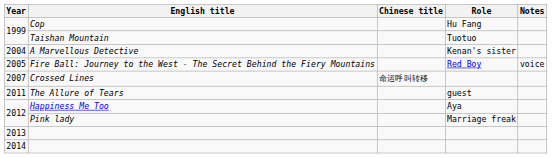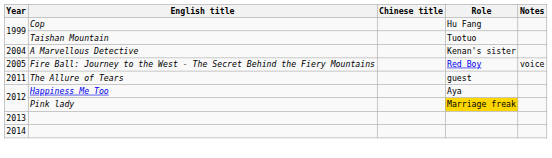 <table class="wikitable sortable">
 <tr>
 <th>Year</th>
 <th>English title</th>
 <th>Chinese title</th>
 <th>Role</th>
 <th>Notes</th>
 </tr>
 <tr>
 <td rowspan="2">1999</td>
 <td><em>Cop</em></td>
 <td></td>
 <td>Hu Fang</td>
 <td></td>
 </tr>
 <tr>
 <td><em>Taishan Mountain</em></td>
 <td></td>
 <td>Tuotuo</td>
 <td></td>
 </tr>
 <tr>
 <td>2004</td>
 <td><em>A Marvellous Detective</em></td>
 <td></td>
 <td>Kenan's sister</td>
 <td></td>
 </tr>
 <tr>
 <td>2005</td>
 <td><em>Fire Ball: Journey to the West - The Secret Behind the Fiery Mountains</em></td>
 <td></td>
 <td><a href='#'>Red Boy</a></td>
 <td>voice</td>
 </tr>
 <tr>
-<td>2007</td>
-<td><em>Crossed Lines</em></td>
-<td>命运呼叫转移</td>
-<td></td>
-<td></td>
-</tr>
-<tr>
 <td>2011</td>
 <td><em>The Allure of Tears</em></td>
 <td></td>
 <td>guest</td>
 <td></td>
 </tr>
 <tr>
 <td rowspan="2">2012</td>
 <td><em><a href='#'>Happiness Me Too</a></em></td>
 <td></td>
 <td>Aya</td>
 <td></td>
 </tr>
 <tr>
 <td><em>Pink lady</em></td>
 <td></td>
-<td>Marriage freak</td>
+<td style="background: gold;">Marriage freak</td>
 <td></td>
 </tr>
 <tr>
 <td>2013</td>
 <td></td>
 <td></td>
 <td></td>
 <td></td>
 </tr>
 <tr>
 <td>2014</td>
 <td></td>
 <td></td>
 <td></td>
 <td></td>
 </tr>
 </table>
